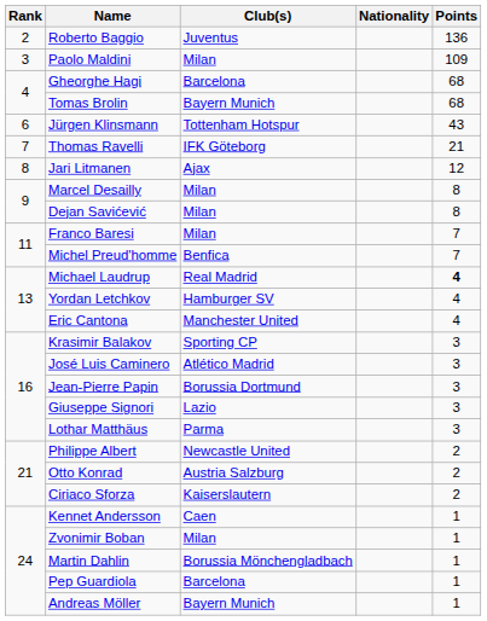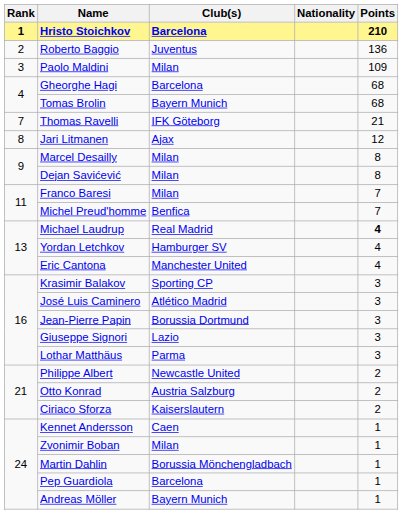 <table class="wikitable" style="text-align: center;">
 <tr>
 <th>Rank</th>
 <th>Name</th>
 <th>Club(s)</th>
 <th>Nationality</th>
 <th>Points</th>
+</tr>
+<tr style="background-color: #FFF68F; font-weight: bold;">
+<td>1</td>
+<td align="left"><a href='#'>Hristo Stoichkov</a></td>
+<td align="left"> <a href='#'>Barcelona</a></td>
+<td align="left"></td>
+<td>210</td>
 </tr>
 <tr>
 <td>2</td>
 <td align="left"><a href='#'>Roberto Baggio</a></td>
 <td align="left"> <a href='#'>Juventus</a></td>
 <td align="left"></td>
 <td>136</td>
 </tr>
 <tr>
 <td>3</td>
 <td align="left"><a href='#'>Paolo Maldini</a></td>
 <td align="left"> <a href='#'>Milan</a></td>
 <td align="left"></td>
 <td>109</td>
 </tr>
 <tr>
 <td rowspan=2>4</td>
 <td align="left"><a href='#'>Gheorghe Hagi</a></td>
 <td align="left"> <a href='#'>Barcelona</a></td>
 <td align="left"></td>
 <td>68</td>
 </tr>
 <tr>
 <td align="left"><a href='#'>Tomas Brolin</a></td>
 <td align="left"> <a href='#'>Bayern Munich</a></td>
 <td align="left"></td>
 <td>68</td>
-</tr>
-<tr>
-<td>6</td>
-<td align="left"><a href='#'>Jürgen Klinsmann</a></td>
-<td align="left"> <a href='#'>Tottenham Hotspur</a></td>
-<td align="left"></td>
-<td>43</td>
 </tr>
 <tr>
 <td>7</td>
 <td align="left"><a href='#'>Thomas Ravelli</a></td>
 <td align="left"> <a href='#'>IFK Göteborg</a></td>
 <td align="left"></td>
 <td>21</td>
 </tr>
 <tr>
 <td>8</td>
 <td align="left"><a href='#'>Jari Litmanen</a></td>
 <td align="left"> <a href='#'>Ajax</a></td>
 <td align="left"></td>
 <td>12</td>
 </tr>
 <tr>
 <td rowspan="2">9</td>
 <td align="left"><a href='#'>Marcel Desailly</a></td>
 <td align="left"> <a href='#'>Milan</a></td>
 <td align="left"></td>
 <td>8</td>
 </tr>
 <tr>
 <td align="left"><a href='#'>Dejan Savićević</a></td>
 <td align="left"> <a href='#'>Milan</a></td>
 <td align="left"></td>
 <td>8</td>
 </tr>
 <tr>
 <td rowspan="2">11</td>
 <td align="left"><a href='#'>Franco Baresi</a></td>
 <td align="left"> <a href='#'>Milan</a></td>
 <td align="left"></td>
 <td>7</td>
 </tr>
 <tr>
 <td align="left"><a href='#'>Michel Preud'homme</a></td>
 <td align="left"> <a href='#'>Benfica</a></td>
 <td align="left"></td>
 <td>7</td>
 </tr>
 <tr>
 <td rowspan="3">13</td>
 <td align="left"><a href='#'>Michael Laudrup</a></td>
 <td align="left"> <a href='#'>Real Madrid</a></td>
 <td align="left"></td>
 <td><strong>4</strong></td>
 </tr>
 <tr>
 <td align="left"><a href='#'>Yordan Letchkov</a></td>
 <td align="left"> <a href='#'>Hamburger SV</a></td>
 <td align="left"></td>
 <td>4</td>
 </tr>
 <tr>
 <td align="left"><a href='#'>Eric Cantona</a></td>
 <td align="left"> <a href='#'>Manchester United</a></td>
 <td align="left"></td>
 <td>4</td>
 </tr>
 <tr>
 <td rowspan="5">16</td>
 <td align="left"><a href='#'>Krasimir Balakov</a></td>
 <td align="left"> <a href='#'>Sporting CP</a></td>
 <td align="left"></td>
 <td>3</td>
 </tr>
 <tr>
 <td align="left"><a href='#'>José Luis Caminero</a></td>
 <td align="left"> <a href='#'>Atlético Madrid</a></td>
 <td align="left"></td>
 <td>3</td>
 </tr>
 <tr>
 <td align="left"><a href='#'>Jean-Pierre Papin</a></td>
 <td align="left"> <a href='#'>Borussia Dortmund</a></td>
 <td align="left"></td>
 <td>3</td>
 </tr>
 <tr>
 <td align="left"><a href='#'>Giuseppe Signori</a></td>
 <td align="left"> <a href='#'>Lazio</a></td>
 <td align="left"></td>
 <td>3</td>
 </tr>
 <tr>
 <td align="left"><a href='#'>Lothar Matthäus</a></td>
 <td align="left"> <a href='#'>Parma</a></td>
 <td align="left"></td>
 <td>3</td>
 </tr>
 <tr>
 <td rowspan="3">21</td>
 <td align="left"><a href='#'>Philippe Albert</a></td>
 <td align="left"> <a href='#'>Newcastle United</a></td>
 <td align="left"></td>
 <td>2</td>
 </tr>
 <tr>
 <td align="left"><a href='#'>Otto Konrad</a></td>
 <td align="left"> <a href='#'>Austria Salzburg</a></td>
 <td align="left"></td>
 <td>2</td>
 </tr>
 <tr>
 <td align="left"><a href='#'>Ciriaco Sforza</a></td>
 <td align="left"> <a href='#'>Kaiserslautern</a></td>
 <td align="left"></td>
 <td>2</td>
 </tr>
 <tr>
 <td rowspan="5">24</td>
 <td align="left"><a href='#'>Kennet Andersson</a></td>
 <td align="left"> <a href='#'>Caen</a></td>
 <td align="left"></td>
 <td>1</td>
 </tr>
 <tr>
 <td align="left"><a href='#'>Zvonimir Boban</a></td>
 <td align="left"> <a href='#'>Milan</a></td>
 <td align="left"></td>
 <td>1</td>
 </tr>
 <tr>
 <td align="left"><a href='#'>Martin Dahlin</a></td>
 <td align="left"> <a href='#'>Borussia Mönchengladbach</a></td>
 <td align="left"></td>
 <td>1</td>
 </tr>
 <tr>
 <td align="left"><a href='#'>Pep Guardiola</a></td>
 <td align="left"> <a href='#'>Barcelona</a></td>
 <td align="left"></td>
 <td>1</td>
 </tr>
 <tr>
 <td align="left"><a href='#'>Andreas Möller</a></td>
 <td align="left"> <a href='#'>Bayern Munich</a></td>
 <td align="left"></td>
 <td>1</td>
 </tr>
 </table>
